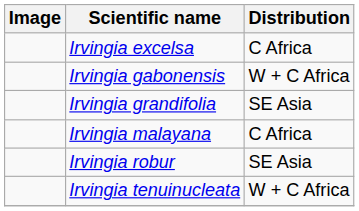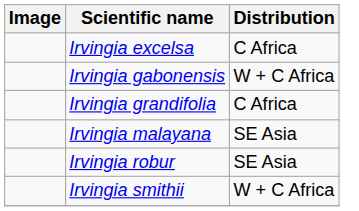 <table class="wikitable">
 <tr>
 <th>Image</th>
 <th>Scientific name</th>
 <th>Distribution</th>
 </tr>
 <tr>
 <td></td>
 <td><em><a href='#'>Irvingia excelsa</a></em></td>
 <td>C Africa</td>
 </tr>
 <tr>
 <td></td>
 <td><em><a href='#'>Irvingia gabonensis</a></em></td>
 <td>W + C Africa</td>
 </tr>
 <tr>
 <td></td>
 <td><em><a href='#'>Irvingia grandifolia</a></em></td>
-<td>SE Asia</td>
+<td>C Africa</td>
 </tr>
 <tr>
 <td></td>
 <td><em><a href='#'>Irvingia malayana</a></em></td>
-<td>C Africa</td>
+<td>SE Asia</td>
 </tr>
 <tr>
 <td></td>
 <td><em><a href='#'>Irvingia robur</a></em></td>
 <td>SE Asia</td>
 </tr>
 <tr>
 <td></td>
-<td><em><a href='#'>Irvingia tenuinucleata</a></em></td>
+<td><em><a href='#'>Irvingia smithii</a></em></td>
 <td>W + C Africa</td>
 </tr>
 <tr>
 </tr>
 </table>
